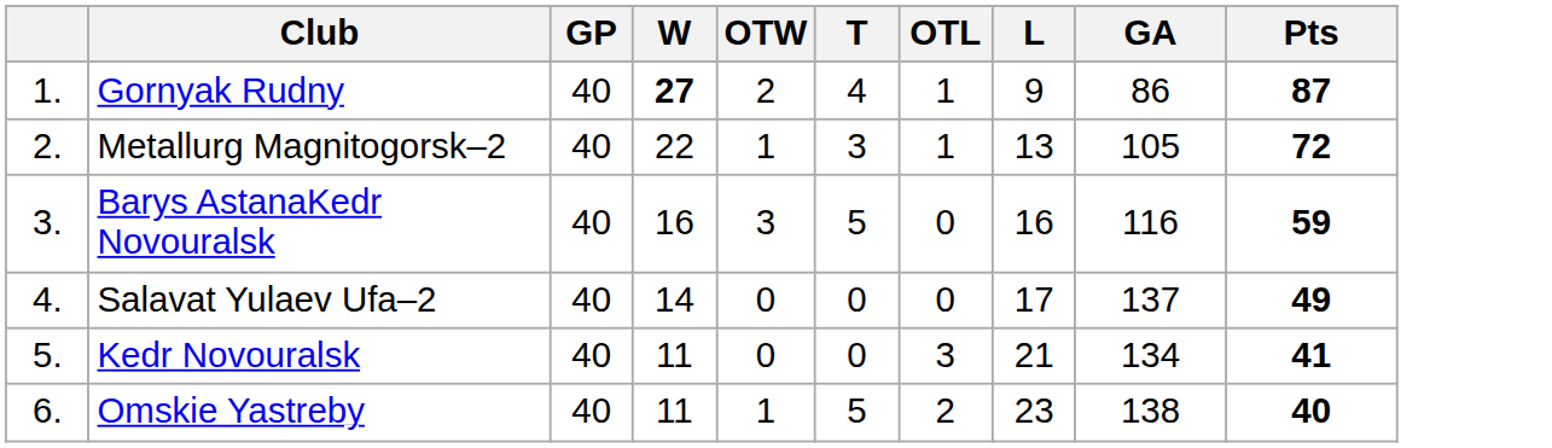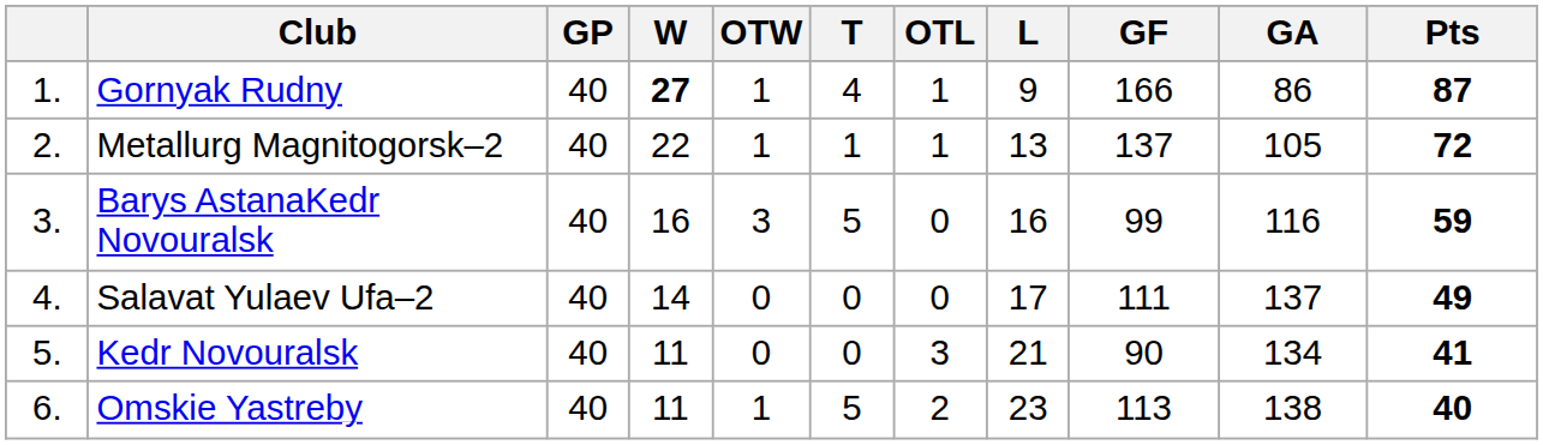 <table class="wikitable">
 <tr>
 <th width="30"></th>
 <th width="200">Club</th>
 <th width="30">GP</th>
 <th width="30">W</th>
 <th width="35">OTW</th>
 <th width="30">T</th>
 <th width="35">OTL</th>
 <th width="30">L</th>
+<th width="60">GF</th>
 <th width="60">GA</th>
 <th width="70">Pts</th>
 </tr>
 <tr bgcolor="#FFFFFF" align="center">
 <td>1.</td>
 <td align="left"><a href='#'>Gornyak Rudny</a></td>
 <td>40</td>
 <td><strong>27</strong></td>
-<td>2</td>
+<td>1</td>
 <td>4</td>
 <td>1</td>
 <td>9</td>
+<td>166</td>
 <td>86</td>
 <td><strong>87</strong></td>
 </tr>
 <tr bgcolor="#FFFFFF" align="center">
 <td>2.</td>
 <td align="left">Metallurg Magnitogorsk–2</td>
 <td>40</td>
 <td>22</td>
 <td>1</td>
-<td>3</td>
+<td>1</td>
 <td>1</td>
 <td>13</td>
+<td>137</td>
 <td>105</td>
 <td><strong>72</strong></td>
 </tr>
 <tr bgcolor="#FFFFFF" align="center">
 <td>3.</td>
 <td align="left"><a href='#'>Barys Astana</a><a href='#'>Kedr Novouralsk</a></td>
 <td>40</td>
 <td>16</td>
 <td>3</td>
 <td>5</td>
 <td>0</td>
 <td>16</td>
+<td>99</td>
 <td>116</td>
 <td><strong>59</strong></td>
 </tr>
 <tr bgcolor="#FFFFFF" align="center">
 <td>4.</td>
 <td align="left">Salavat Yulaev Ufa–2</td>
 <td>40</td>
 <td>14</td>
 <td>0</td>
 <td>0</td>
 <td>0</td>
 <td>17</td>
+<td>111</td>
 <td>137</td>
 <td><strong>49</strong></td>
 </tr>
 <tr bgcolor="#FFFFFF" align="center">
 <td>5.</td>
 <td align="left"><a href='#'>Kedr Novouralsk</a></td>
 <td>40</td>
 <td>11</td>
 <td>0</td>
 <td>0</td>
 <td>3</td>
 <td>21</td>
+<td>90</td>
 <td>134</td>
 <td><strong>41</strong></td>
 </tr>
 <tr bgcolor="#FFFFFF" align="center">
 <td>6.</td>
 <td align="left"><a href='#'>Omskie Yastreby</a></td>
 <td>40</td>
 <td>11</td>
 <td>1</td>
 <td>5</td>
 <td>2</td>
 <td>23</td>
+<td>113</td>
 <td>138</td>
 <td><strong>40</strong></td>
 </tr>
 </table>
